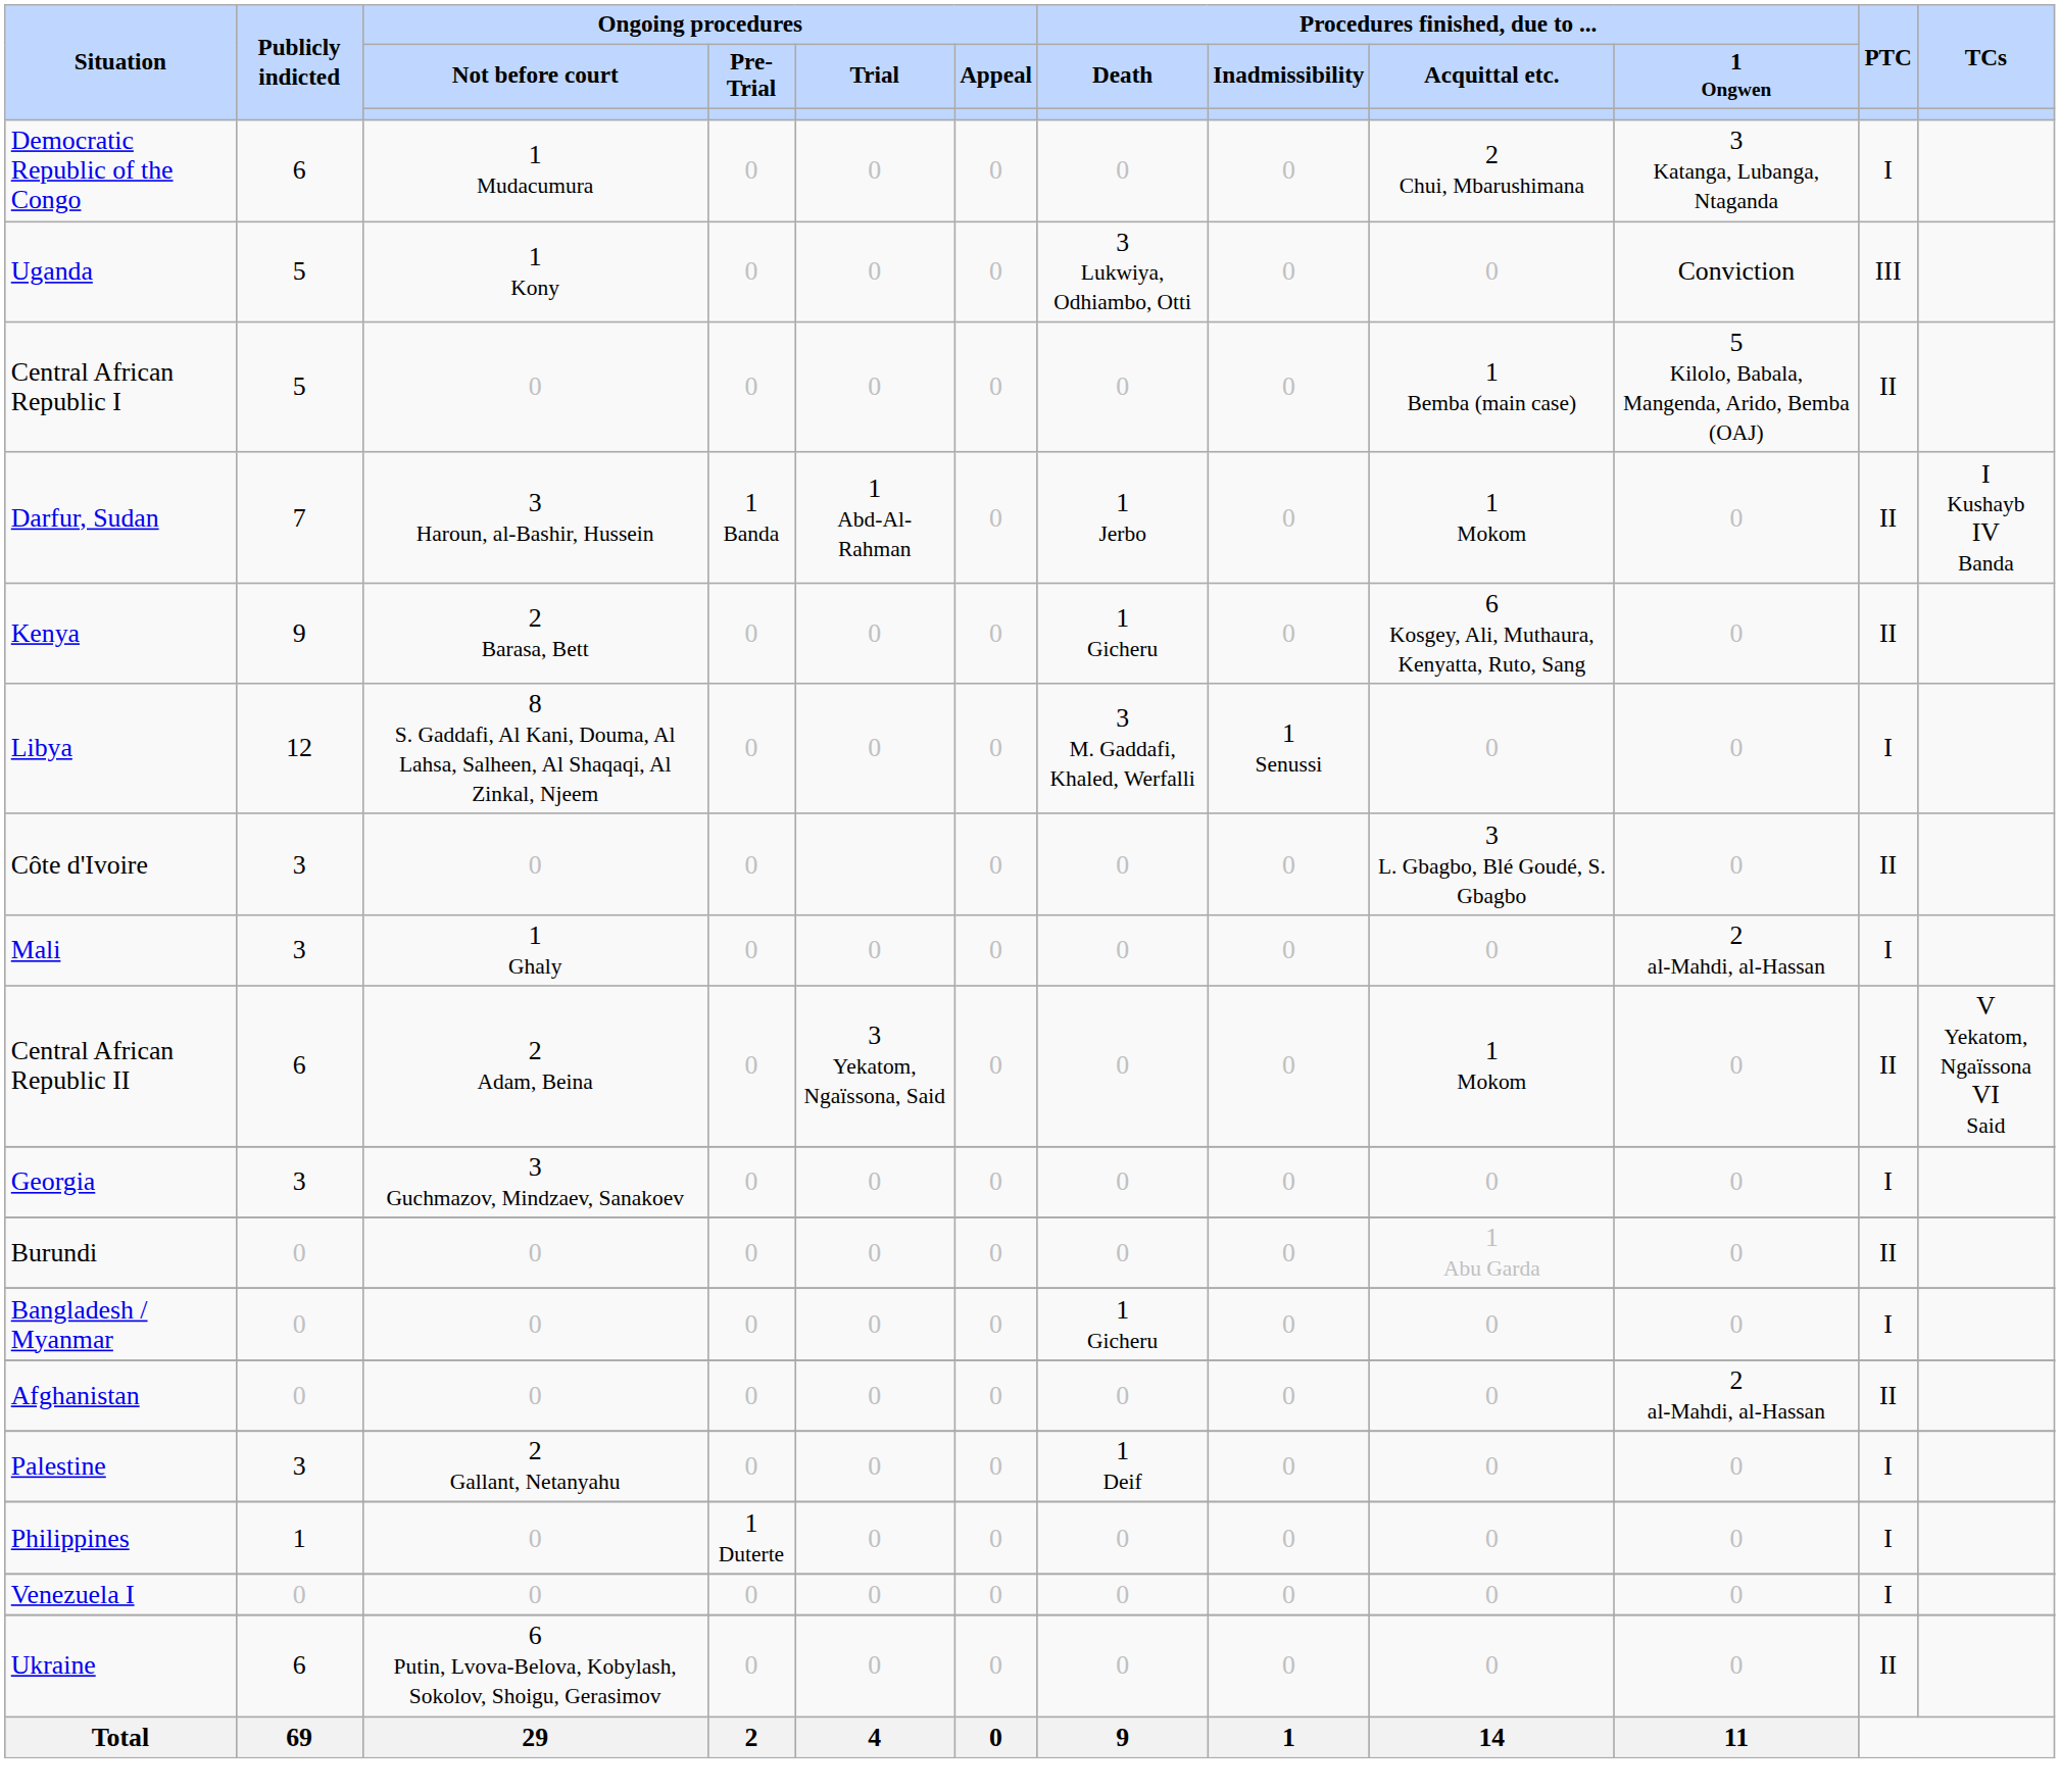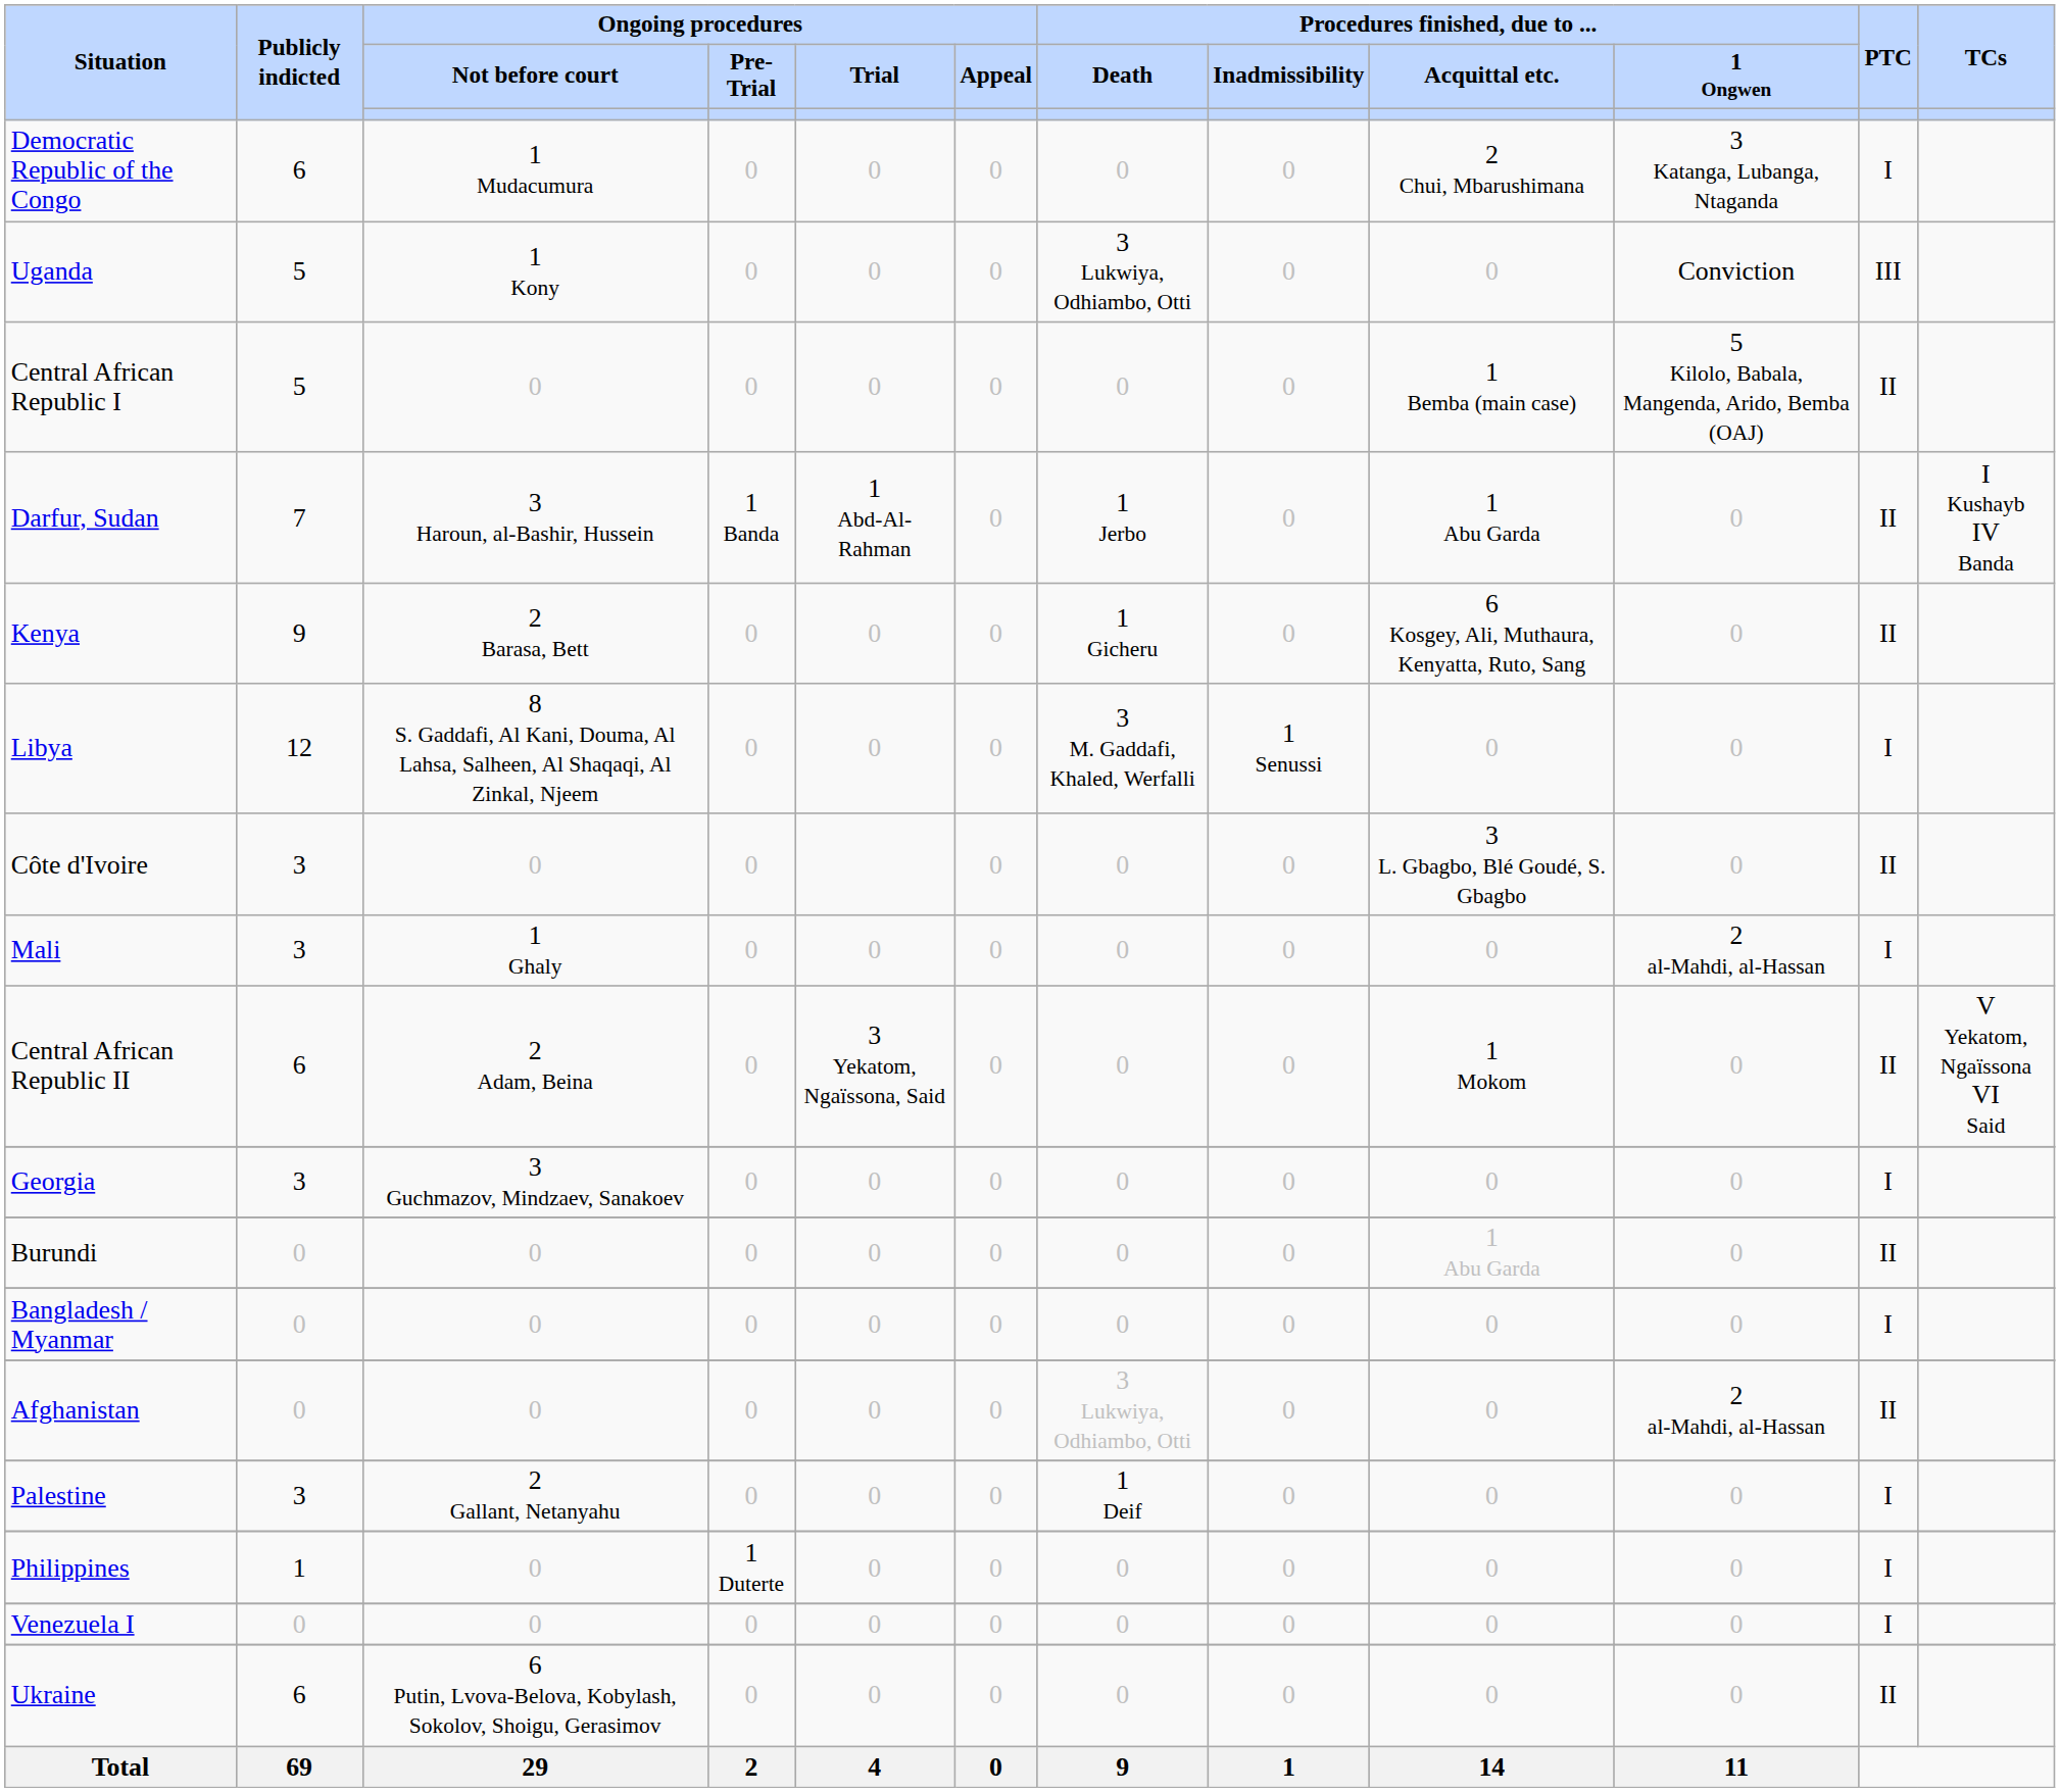 <table class="wikitable">
 <tr style="text-align:center; background:#bfd7ff; font-size:90%; font-weight:bold; line-height:1.2em;">
 <td rowspan=3>Situation</td>
 <td rowspan=3>Publicly indicted</td>
 <td colspan=4>Ongoing procedures</td>
 <td colspan=4>Procedures finished, due to ...</td>
 <td rowspan=2><abbr>PTC</abbr></td>
 <td rowspan=2><abbr>TCs</abbr></td>
 </tr>
 <tr style="text-align:center; background:#bfd7ff; font-size:90%; font-weight:bold; line-height:1.1em;">
 <td>Not before court</td>
 <td>Pre-Trial</td>
 <td>Trial</td>
 <td>Appeal</td>
 <td>Death</td>
 <td>Inadmissibility</td>
 <td>Acquittal etc.</td>
 <td>1<br><small>Ongwen</small></td>
 </tr>
 <tr style="text-align:center; background:#bfd7ff; font-size:90%;">
 <td></td>
 <td></td>
 <td></td>
 <td></td>
 <td></td>
 <td></td>
 <td></td>
 <td></td>
 <td></td>
 <td></td>
 </tr>
 <tr style="text-align:center;">
 <td align=left><a href='#'>Democratic Republic of the Congo</a></td>
 <td>6</td>
 <td>1<br><small>Mudacumura</small></td>
 <td style="color:Silver">0</td>
 <td style="color:Silver">0</td>
 <td style="color:Silver">0</td>
 <td style="color:Silver">0</td>
 <td style="color:Silver">0</td>
 <td>2<br><small>Chui, Mbarushimana</small></td>
 <td>3<br><small>Katanga, Lubanga, Ntaganda</small></td>
 <td>I</td>
 <td></td>
 </tr>
 <tr style="text-align:center;">
 <td align=left><a href='#'>Uganda</a></td>
 <td>5</td>
 <td>1<br><small>Kony</small></td>
 <td style="color:Silver">0</td>
 <td style="color:Silver">0</td>
 <td style="color:Silver">0</td>
 <td>3<br><small>Lukwiya, Odhiambo, Otti</small></td>
 <td style="color:Silver">0</td>
 <td style="color:Silver">0</td>
 <td>Conviction</td>
 <td>III</td>
 <td></td>
 </tr>
 <tr style="text-align:center; color:Silver;">
 <td style="color:black; text-align:left;">Central African Republic I</td>
 <td style="color:black">5</td>
 <td>0</td>
 <td>0</td>
 <td>0</td>
 <td>0</td>
 <td>0</td>
 <td>0</td>
 <td style="color:black">1<br><small>Bemba (main case)</small></td>
 <td style="color:black">5<br><small>Kilolo, Babala, Mangenda, Arido, Bemba (OAJ)</small></td>
 <td style="color:black">II</td>
 <td></td>
 </tr>
 <tr style="text-align:center;">
 <td align=left><a href='#'>Darfur, Sudan</a></td>
 <td>7</td>
 <td>3<br><small>Haroun, al-Bashir, Hussein</small></td>
 <td>1<br><small>Banda</small></td>
 <td>1<br><small>Abd-Al-Rahman</small></td>
 <td style="color:Silver">0</td>
 <td>1<br><small>Jerbo</small></td>
 <td style="color:Silver">0</td>
-<td style="color:black">1<br><small>Mokom</small></td>
+<td>1<br><small>Abu Garda</small></td>
 <td style="color:Silver">0</td>
 <td>II</td>
 <td>I<br><small>Kushayb</small><br>IV<br><small>Banda</small></td>
 </tr>
 <tr style="color:Silver; text-align:center;">
 <td align=left><a href='#'>Kenya</a></td>
 <td style="color:black">9</td>
 <td style="color:black">2<br><small>Barasa, Bett</small></td>
 <td>0</td>
 <td>0</td>
 <td>0</td>
 <td style="color:black">1<br><small> Gicheru</small></td>
 <td>0</td>
 <td style="color:black">6<br><small>Kosgey, Ali, Muthaura, Kenyatta, Ruto, Sang</small></td>
 <td>0</td>
 <td style="color:black">II</td>
 <td></td>
 </tr>
 <tr style="text-align:center; color:Silver;">
 <td style="color:black; text-align:left;"><a href='#'>Libya</a></td>
 <td style="color:black">12</td>
 <td style="color:black">8<br><small>S. Gaddafi, Al Kani, Douma, Al Lahsa, Salheen, Al Shaqaqi, Al Zinkal, Njeem</small></td>
 <td>0</td>
 <td>0</td>
 <td>0</td>
 <td style="color:black">3<br><small>M. Gaddafi, Khaled, Werfalli</small></td>
 <td style="color:black">1<br><small>Senussi</small></td>
 <td>0</td>
 <td>0</td>
 <td style="color:black">I</td>
 <td></td>
 </tr>
 <tr style="text-align:center; color:Silver;">
 <td style="color:black; text-align:left;">Côte d'Ivoire</td>
 <td style="color:black">3</td>
 <td>0</td>
 <td>0</td>
 <td></td>
 <td>0</td>
 <td>0</td>
 <td>0</td>
 <td style="color:black">3<br><small>L. Gbagbo, Blé Goudé, S. Gbagbo</small></td>
 <td>0</td>
 <td style="color:black">II</td>
 <td></td>
 </tr>
 <tr style="text-align:center; color:Silver">
 <td style="color:Black; text-align:left;"><a href='#'>Mali</a></td>
 <td style="color:black">3</td>
 <td style="color:black">1<br><small>Ghaly</small></td>
 <td>0</td>
 <td>0</td>
 <td>0</td>
 <td>0</td>
 <td>0</td>
 <td>0</td>
 <td style="color:black">2<br><small>al-Mahdi, al-Hassan</small></td>
 <td style="color:black">I</td>
 <td style="color:black"></td>
 </tr>
 <tr style="text-align:center; color:Silver">
 <td style="color:Black; text-align:left;">Central African Republic II</td>
 <td style="color:black">6</td>
 <td style="color:black">2<br><small>Adam, Beina</small></td>
 <td>0</td>
 <td style="color:black">3<br><small>Yekatom, Ngaïssona, Said</small></td>
 <td>0</td>
 <td>0</td>
 <td>0</td>
 <td style="color:black">1<br><small>Mokom</small></td>
 <td>0</td>
 <td style="color:black">II</td>
 <td style="color:black">V<br><small>Yekatom, Ngaïssona</small><br>VI<br><small>Said</small></td>
 </tr>
 <tr>
 </tr>
 <tr style="text-align:center; color:Silver">
 <td style="color:Black; text-align:left;"><a href='#'>Georgia</a></td>
 <td style="color:black">3</td>
 <td style="color:black">3<br><small>Guchmazov, Mindzaev, Sanakoev</small></td>
 <td>0</td>
 <td>0</td>
 <td>0</td>
 <td>0</td>
 <td>0</td>
 <td>0</td>
 <td>0</td>
 <td style="color:black">I</td>
 <td></td>
 </tr>
 <tr>
 </tr>
 <tr style="text-align:center; color:Silver">
 <td style="color:Black; text-align:left;">Burundi</td>
 <td>0</td>
 <td>0</td>
 <td>0</td>
 <td>0</td>
 <td>0</td>
 <td>0</td>
 <td>0</td>
 <td>1<br><small>Abu Garda</small></td>
 <td>0</td>
 <td style="color:black">II</td>
 <td></td>
 </tr>
 <tr>
 </tr>
 <tr style="text-align:center; color:Silver">
 <td style="color:Black; text-align:left;"><a href='#'>Bangladesh / Myanmar</a></td>
 <td>0</td>
 <td>0</td>
 <td>0</td>
 <td>0</td>
 <td>0</td>
-<td style="color:black">1<br><small> Gicheru</small></td>
+<td>0</td>
 <td>0</td>
 <td>0</td>
 <td>0</td>
 <td style="color:black">I</td>
 <td></td>
 </tr>
 <tr>
 </tr>
 <tr style="text-align:center; color:Silver">
 <td style="color:Black; text-align:left;"><a href='#'>Afghanistan</a></td>
 <td>0</td>
 <td>0</td>
 <td>0</td>
 <td>0</td>
 <td>0</td>
-<td>0</td>
+<td>3<br><small>Lukwiya, Odhiambo, Otti</small></td>
 <td>0</td>
 <td>0</td>
 <td style="color:black">2<br><small>al-Mahdi, al-Hassan</small></td>
 <td style="color:black">II</td>
 <td></td>
 </tr>
 <tr>
 </tr>
 <tr style="text-align:center; color:Silver">
 <td style="color:Black; text-align:left;"><a href='#'>Palestine</a></td>
 <td style="color:black">3</td>
 <td style="color:black">2<br><small>Gallant, Netanyahu</small></td>
 <td>0</td>
 <td>0</td>
 <td>0</td>
 <td style="color:black">1<br><small>Deif</small></td>
 <td>0</td>
 <td>0</td>
 <td>0</td>
 <td style="color:black">I</td>
 <td></td>
 </tr>
 <tr>
 </tr>
 <tr style="text-align:center; color:Silver">
 <td style="color:Black; text-align:left;"><a href='#'>Philippines</a></td>
 <td style="color:black">1</td>
 <td>0</td>
 <td style="color:black">1<br><small>Duterte</small></td>
 <td>0</td>
 <td>0</td>
 <td>0</td>
 <td>0</td>
 <td>0</td>
 <td>0</td>
 <td style="color:black">I</td>
 <td></td>
 </tr>
 <tr>
 </tr>
 <tr style="text-align:center; color:Silver">
 <td style="color:Black; text-align:left;"><a href='#'>Venezuela I</a></td>
 <td>0</td>
 <td>0</td>
 <td>0</td>
 <td>0</td>
 <td>0</td>
 <td>0</td>
 <td>0</td>
 <td>0</td>
 <td>0</td>
 <td style="color:black">I</td>
 <td></td>
 </tr>
 <tr>
 </tr>
 <tr style="text-align:center; color:Silver">
 <td style="color:Black; text-align:left;"><a href='#'>Ukraine</a></td>
 <td style="color:black">6</td>
 <td style="color:black">6<br><small>Putin, Lvova-Belova, Kobylash, Sokolov, Shoigu, Gerasimov</small></td>
 <td>0</td>
 <td>0</td>
 <td>0</td>
 <td>0</td>
 <td>0</td>
 <td>0</td>
 <td>0</td>
 <td style="color:black">II</td>
 <td></td>
 </tr>
 <tr>
 <th align=left>Total</th>
 <th>69</th>
 <th>29</th>
 <th>2</th>
 <th>4</th>
 <th>0</th>
 <th>9</th>
 <th>1</th>
 <th>14</th>
 <th>11</th>
 <td colspan=2></td>
 </tr>
 </table>
